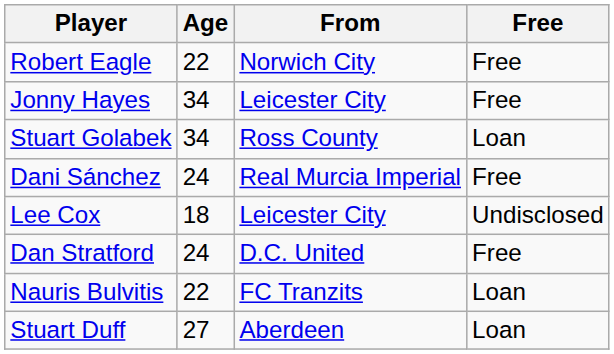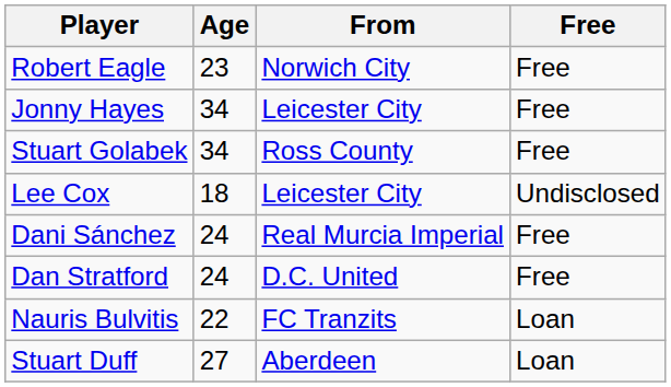 <table class="wikitable">
 <tr>
 <th>Player</th>
 <th>Age</th>
 <th>From</th>
 <th>Free</th>
 </tr>
 <tr>
 <td> <a href='#'>Robert Eagle</a></td>
-<td>22</td>
+<td>23</td>
 <td> <a href='#'>Norwich City</a></td>
 <td>Free</td>
 </tr>
 <tr>
 <td> <a href='#'>Jonny Hayes</a></td>
 <td>34</td>
 <td> <a href='#'>Leicester City</a></td>
 <td>Free</td>
 </tr>
 <tr>
 <td> <a href='#'>Stuart Golabek</a></td>
 <td>34</td>
 <td> <a href='#'>Ross County</a></td>
-<td>Loan</td>
-</tr>
-<tr>
-<td> <a href='#'>Dani Sánchez</a></td>
-<td>24</td>
-<td> <a href='#'>Real Murcia Imperial</a></td>
 <td>Free</td>
 </tr>
 <tr>
 <td> <a href='#'>Lee Cox</a></td>
 <td>18</td>
 <td> <a href='#'>Leicester City</a></td>
 <td>Undisclosed</td>
+</tr>
+<tr>
+<td> <a href='#'>Dani Sánchez</a></td>
+<td>24</td>
+<td> <a href='#'>Real Murcia Imperial</a></td>
+<td>Free</td>
 </tr>
 <tr>
 <td> <a href='#'>Dan Stratford</a></td>
 <td>24</td>
 <td> <a href='#'>D.C. United</a></td>
 <td>Free</td>
 </tr>
 <tr>
 <td> <a href='#'>Nauris Bulvitis</a></td>
 <td>22</td>
 <td> <a href='#'>FC Tranzits</a></td>
 <td>Loan</td>
 </tr>
 <tr>
 <td> <a href='#'>Stuart Duff</a></td>
 <td>27</td>
 <td> <a href='#'>Aberdeen</a></td>
 <td>Loan</td>
 </tr>
 </table>
